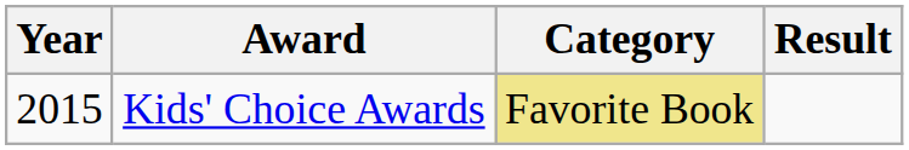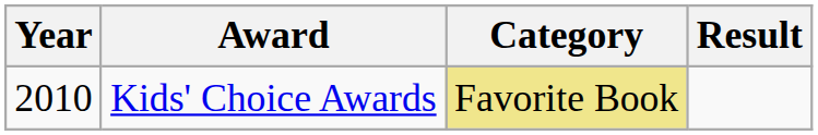 <table class="wikitable">
 <tr>
 <th>Year</th>
 <th>Award</th>
 <th>Category</th>
 <th>Result</th>
 </tr>
 <tr>
-<td>2015</td>
+<td>2010</td>
 <td><a href='#'>Kids' Choice Awards</a></td>
 <td style="background: khaki;">Favorite Book</td>
 <td></td>
 </tr>
 </table>
